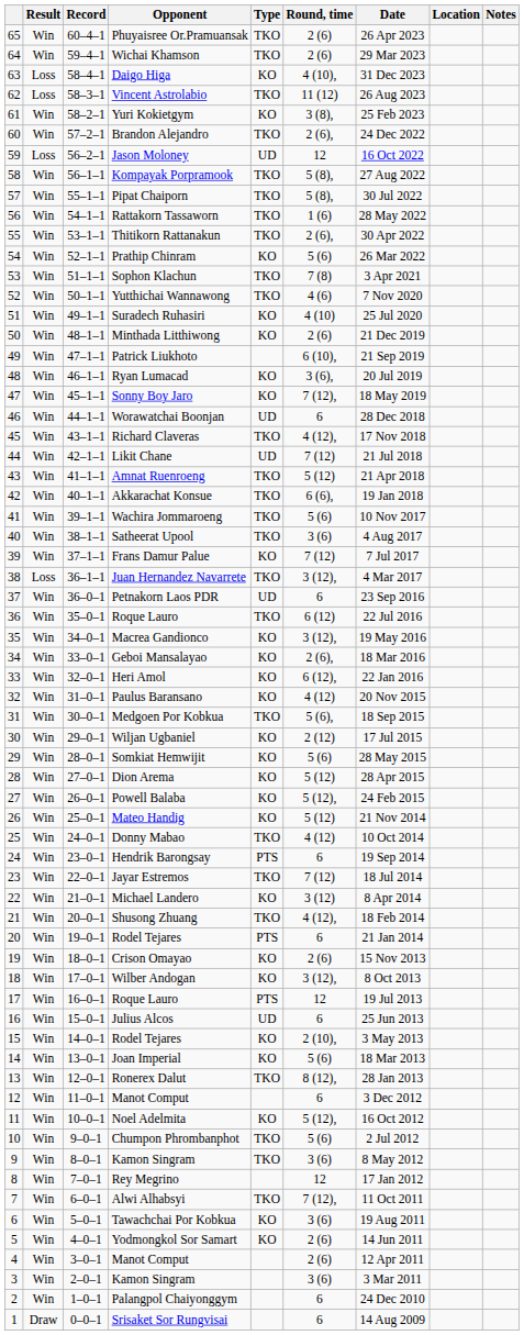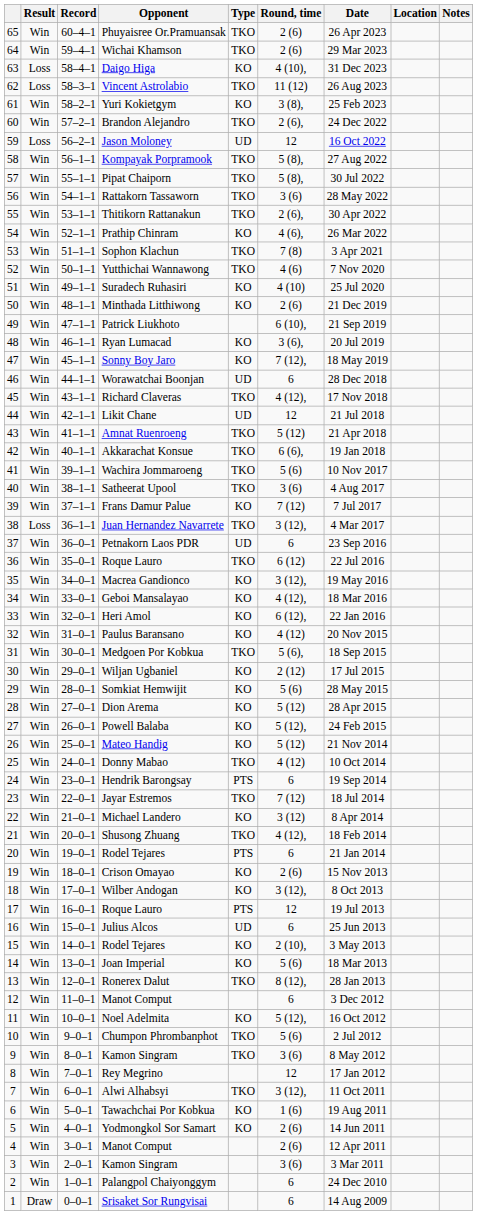 <table class="wikitable" style="text-align:center">
 <tr>
 <th></th>
 <th>Result</th>
 <th>Record</th>
 <th>Opponent</th>
 <th>Type</th>
 <th>Round, time</th>
 <th>Date</th>
 <th>Location</th>
 <th>Notes</th>
 </tr>
 <tr>
 <td>65</td>
 <td>Win</td>
 <td>60–4–1</td>
 <td style="text-align:left;">Phuyaisree Or.Pramuansak</td>
 <td>TKO</td>
 <td>2 (6)</td>
 <td>26 Apr 2023</td>
 <td style="text-align:left;"></td>
 <td></td>
 </tr>
 <tr>
 <td>64</td>
 <td>Win</td>
 <td>59–4–1</td>
 <td style="text-align:left;">Wichai Khamson</td>
 <td>TKO</td>
 <td>2 (6)</td>
 <td>29 Mar 2023</td>
 <td style="text-align:left;"></td>
 <td></td>
 </tr>
 <tr>
 <td>63</td>
 <td>Loss</td>
 <td>58–4–1</td>
 <td style="text-align:left;"><a href='#'>Daigo Higa</a></td>
 <td>KO</td>
 <td>4 (10), </td>
 <td>31 Dec 2023</td>
 <td style="text-align:left;"></td>
 <td style="text-align:left;"></td>
 </tr>
 <tr>
 <td>62</td>
 <td>Loss</td>
 <td>58–3–1</td>
 <td style="text-align:left;"><a href='#'>Vincent Astrolabio</a></td>
 <td>TKO</td>
 <td>11 (12)</td>
 <td>26 Aug 2023</td>
 <td style="text-align:left;"></td>
 <td style="text-align:left;"></td>
 </tr>
 <tr>
 <td>61</td>
 <td>Win</td>
 <td>58–2–1</td>
 <td style="text-align:left;">Yuri Kokietgym</td>
 <td>KO</td>
 <td>3 (8), </td>
 <td>25 Feb 2023</td>
 <td style="text-align:left;"></td>
 <td style="text-align:left;"></td>
 </tr>
 <tr>
 <td>60</td>
 <td>Win</td>
 <td>57–2–1</td>
 <td style="text-align:left;">Brandon Alejandro</td>
 <td>TKO</td>
 <td>2 (6), </td>
 <td>24 Dec 2022</td>
 <td style="text-align:left;"></td>
 <td style="text-align:left;"></td>
 </tr>
 <tr>
 <td>59</td>
 <td>Loss</td>
 <td>56–2–1</td>
 <td align=left><a href='#'>Jason Moloney</a></td>
 <td>UD</td>
 <td>12</td>
 <td><a href='#'>16 Oct 2022</a></td>
 <td align=left></td>
 <td></td>
 </tr>
 <tr>
 <td>58</td>
 <td>Win</td>
 <td>56–1–1</td>
 <td align=left><a href='#'>Kompayak Porpramook</a></td>
 <td>TKO</td>
 <td>5 (8), </td>
 <td>27 Aug 2022</td>
 <td align=left></td>
 <td></td>
 </tr>
 <tr>
 <td>57</td>
 <td>Win</td>
 <td>55–1–1</td>
 <td align=left>Pipat Chaiporn</td>
 <td>TKO</td>
 <td>5 (8), </td>
 <td>30 Jul 2022</td>
 <td align=left></td>
 <td></td>
 </tr>
 <tr>
 <td>56</td>
 <td>Win</td>
 <td>54–1–1</td>
 <td align=left>Rattakorn Tassaworn</td>
 <td>TKO</td>
-<td>1 (6)</td>
+<td>3 (6)</td>
 <td>28 May 2022</td>
 <td align=left></td>
 <td></td>
 </tr>
 <tr>
 <td>55</td>
 <td>Win</td>
 <td>53–1–1</td>
 <td align=left>Thitikorn Rattanakun</td>
 <td>TKO</td>
 <td>2 (6), </td>
 <td>30 Apr 2022</td>
 <td align=left></td>
 <td></td>
 </tr>
 <tr>
 <td>54</td>
 <td>Win</td>
 <td>52–1–1</td>
 <td align=left>Prathip Chinram</td>
 <td>KO</td>
-<td>5 (6)</td>
+<td>4 (6), </td>
 <td>26 Mar 2022</td>
 <td align=left></td>
 <td align=left></td>
 </tr>
 <tr>
 <td>53</td>
 <td>Win</td>
 <td>51–1–1</td>
 <td align=left>Sophon Klachun</td>
 <td>TKO</td>
 <td>7 (8)</td>
 <td>3 Apr 2021</td>
 <td align=left></td>
 <td align=left></td>
 </tr>
 <tr>
 <td>52</td>
 <td>Win</td>
 <td>50–1–1</td>
 <td align=left>Yutthichai Wannawong</td>
 <td>TKO</td>
 <td>4 (6)</td>
 <td>7 Nov 2020</td>
 <td align=left></td>
 <td align=left></td>
 </tr>
 <tr>
 <td>51</td>
 <td>Win</td>
 <td>49–1–1</td>
 <td align=left>Suradech Ruhasiri</td>
 <td>KO</td>
 <td>4 (10)</td>
 <td>25 Jul 2020</td>
 <td align=left></td>
 <td align=left></td>
 </tr>
 <tr>
 <td>50</td>
 <td>Win</td>
 <td>48–1–1</td>
 <td align=left>Minthada Litthiwong</td>
 <td>KO</td>
 <td>2 (6)</td>
 <td>21 Dec 2019</td>
 <td align=left></td>
 <td align=left></td>
 </tr>
 <tr>
 <td>49</td>
 <td>Win</td>
 <td>47–1–1</td>
 <td align=left>Patrick Liukhoto</td>
 <td></td>
 <td>6 (10), </td>
 <td>21 Sep 2019</td>
 <td align=left></td>
 <td align=left></td>
 </tr>
 <tr>
 <td>48</td>
 <td>Win</td>
 <td>46–1–1</td>
 <td align=left>Ryan Lumacad</td>
 <td>KO</td>
 <td>3 (6), </td>
 <td>20 Jul 2019</td>
 <td align=left></td>
 <td align=left></td>
 </tr>
 <tr>
 <td>47</td>
 <td>Win</td>
 <td>45–1–1</td>
 <td align=left><a href='#'>Sonny Boy Jaro</a></td>
 <td>KO</td>
 <td>7 (12), </td>
 <td>18 May 2019</td>
 <td align=left></td>
 <td align=left></td>
 </tr>
 <tr>
 <td>46</td>
 <td>Win</td>
 <td>44–1–1</td>
 <td align=left>Worawatchai Boonjan</td>
 <td>UD</td>
 <td>6</td>
 <td>28 Dec 2018</td>
 <td align=left></td>
 <td align=left></td>
 </tr>
 <tr>
 <td>45</td>
 <td>Win</td>
 <td>43–1–1</td>
 <td align=left>Richard Claveras</td>
 <td>TKO</td>
 <td>4 (12), </td>
 <td>17 Nov 2018</td>
 <td align=left></td>
 <td align=left></td>
 </tr>
 <tr>
 <td>44</td>
 <td>Win</td>
 <td>42–1–1</td>
 <td align="left">Likit Chane</td>
 <td>UD</td>
-<td>7 (12)</td>
+<td>12</td>
 <td>21 Jul 2018</td>
 <td align=left></td>
 <td align=left></td>
 </tr>
 <tr>
 <td>43</td>
 <td>Win</td>
 <td>41–1–1</td>
 <td align="left"><a href='#'>Amnat Ruenroeng</a></td>
 <td>TKO</td>
 <td>5 (12)</td>
 <td>21 Apr 2018</td>
 <td align="left"></td>
 <td align="left"></td>
 </tr>
 <tr>
 <td>42</td>
 <td>Win</td>
 <td>40–1–1</td>
 <td align="left">Akkarachat Konsue</td>
 <td>TKO</td>
 <td>6 (6), </td>
 <td>19 Jan 2018</td>
 <td align="left"></td>
 <td align="left"></td>
 </tr>
 <tr>
 <td>41</td>
 <td>Win</td>
 <td>39–1–1</td>
 <td align="left">Wachira Jommaroeng</td>
 <td>TKO</td>
 <td>5 (6)</td>
 <td>10 Nov 2017</td>
 <td align="left"></td>
 <td align="left"></td>
 </tr>
 <tr>
 <td>40</td>
 <td>Win</td>
 <td>38–1–1</td>
 <td align="left">Satheerat Upool</td>
 <td>TKO</td>
 <td>3 (6)</td>
 <td>4 Aug 2017</td>
 <td align="left"></td>
 <td align="left"></td>
 </tr>
 <tr>
 <td>39</td>
 <td>Win</td>
 <td>37–1–1</td>
 <td align="left">Frans Damur Palue</td>
 <td>KO</td>
 <td>7 (12)</td>
 <td>7 Jul 2017</td>
 <td align="left"></td>
 <td align="left"></td>
 </tr>
 <tr>
 <td>38</td>
 <td>Loss</td>
 <td>36–1–1</td>
 <td align="left"><a href='#'>Juan Hernandez Navarrete</a></td>
 <td>TKO</td>
 <td>3 (12), </td>
 <td>4 Mar 2017</td>
 <td align="left"></td>
 <td align="left"></td>
 </tr>
 <tr>
 <td>37</td>
 <td>Win</td>
 <td>36–0–1</td>
 <td align="left">Petnakorn Laos PDR</td>
 <td>UD</td>
 <td>6</td>
 <td>23 Sep 2016</td>
 <td align="left"></td>
 <td align="left"></td>
 </tr>
 <tr>
 <td>36</td>
 <td>Win</td>
 <td>35–0–1</td>
 <td align="left">Roque Lauro</td>
 <td>TKO</td>
 <td>6 (12)</td>
 <td>22 Jul 2016</td>
 <td align="left"></td>
 <td align="left"></td>
 </tr>
 <tr>
 <td>35</td>
 <td>Win</td>
 <td>34–0–1</td>
 <td align="left">Macrea Gandionco</td>
 <td>KO</td>
 <td>3 (12), </td>
 <td>19 May 2016</td>
 <td align="left"></td>
 <td align="left"></td>
 </tr>
 <tr>
 <td>34</td>
 <td>Win</td>
 <td>33–0–1</td>
 <td align="left">Geboi Mansalayao</td>
 <td>KO</td>
-<td>2 (6), </td>
+<td>4 (12), </td>
 <td>18 Mar 2016</td>
 <td align="left"></td>
 <td align="left"></td>
 </tr>
 <tr>
 <td>33</td>
 <td>Win</td>
 <td>32–0–1</td>
 <td align="left">Heri Amol</td>
 <td>KO</td>
 <td>6 (12), </td>
 <td>22 Jan 2016</td>
 <td align="left"></td>
 <td align="left"></td>
 </tr>
 <tr>
 <td>32</td>
 <td>Win</td>
 <td>31–0–1</td>
 <td align="left">Paulus Baransano</td>
 <td>KO</td>
 <td>4 (12)</td>
 <td>20 Nov 2015</td>
 <td align="left"></td>
 <td align="left"></td>
 </tr>
 <tr>
 <td>31</td>
 <td>Win</td>
 <td>30–0–1</td>
 <td align="left">Medgoen Por Kobkua</td>
 <td>TKO</td>
 <td>5 (6), </td>
 <td>18 Sep 2015</td>
 <td align="left"></td>
 <td align="left"></td>
 </tr>
 <tr>
 <td>30</td>
 <td>Win</td>
 <td>29–0–1</td>
 <td align="left">Wiljan Ugbaniel</td>
 <td>KO</td>
 <td>2 (12)</td>
 <td>17 Jul 2015</td>
 <td align="left"></td>
 <td align="left"></td>
 </tr>
 <tr>
 <td>29</td>
 <td>Win</td>
 <td>28–0–1</td>
 <td align="left">Somkiat Hemwijit</td>
 <td>KO</td>
 <td>5 (6)</td>
 <td>28 May 2015</td>
 <td align="left"></td>
 <td align="left"></td>
 </tr>
 <tr>
 <td>28</td>
 <td>Win</td>
 <td>27–0–1</td>
 <td align="left">Dion Arema</td>
 <td>KO</td>
 <td>5 (12)</td>
 <td>28 Apr 2015</td>
 <td align="left"></td>
 <td align="left"></td>
 </tr>
 <tr>
 <td>27</td>
 <td>Win</td>
 <td>26–0–1</td>
 <td align="left">Powell Balaba</td>
 <td>KO</td>
 <td>5 (12), </td>
 <td>24 Feb 2015</td>
 <td align="left"></td>
 <td align="left"></td>
 </tr>
 <tr>
 <td>26</td>
 <td>Win</td>
 <td>25–0–1</td>
 <td align="left"><a href='#'>Mateo Handig</a></td>
 <td>KO</td>
 <td>5 (12)</td>
 <td>21 Nov 2014</td>
 <td align="left"></td>
 <td align="left"></td>
 </tr>
 <tr>
 <td>25</td>
 <td>Win</td>
 <td>24–0–1</td>
 <td align="left">Donny Mabao</td>
 <td>TKO</td>
 <td>4 (12)</td>
 <td>10 Oct 2014</td>
 <td align="left"></td>
 <td align="left"></td>
 </tr>
 <tr>
 <td>24</td>
 <td>Win</td>
 <td>23–0–1</td>
 <td align="left">Hendrik Barongsay</td>
 <td>PTS</td>
 <td>6</td>
 <td>19 Sep 2014</td>
 <td align="left"></td>
 <td align="left"></td>
 </tr>
 <tr>
 <td>23</td>
 <td>Win</td>
 <td>22–0–1</td>
 <td align="left">Jayar Estremos</td>
 <td>TKO</td>
 <td>7 (12)</td>
 <td>18 Jul 2014</td>
 <td align="left"></td>
 <td align="left"></td>
 </tr>
 <tr>
 <td>22</td>
 <td>Win</td>
 <td>21–0–1</td>
 <td align="left">Michael Landero</td>
 <td>KO</td>
 <td>3 (12)</td>
 <td>8 Apr 2014</td>
 <td align="left"></td>
 <td align="left"></td>
 </tr>
 <tr>
 <td>21</td>
 <td>Win</td>
 <td>20–0–1</td>
 <td align="left">Shusong Zhuang</td>
 <td>TKO</td>
 <td>4 (12), </td>
 <td>18 Feb 2014</td>
 <td align="left"></td>
 <td align="left"></td>
 </tr>
 <tr>
 <td>20</td>
 <td>Win</td>
 <td>19–0–1</td>
 <td align=left>Rodel Tejares</td>
 <td>PTS</td>
 <td>6</td>
 <td>21 Jan 2014</td>
 <td align=left></td>
 <td></td>
 </tr>
 <tr>
 <td>19</td>
 <td>Win</td>
 <td>18–0–1</td>
 <td align=left>Crison Omayao</td>
 <td>KO</td>
 <td>2 (6)</td>
 <td>15 Nov 2013</td>
 <td align=left></td>
 <td></td>
 </tr>
 <tr>
 <td>18</td>
 <td>Win</td>
 <td>17–0–1</td>
 <td align=left>Wilber Andogan</td>
 <td>KO</td>
 <td>3 (12), </td>
 <td>8 Oct 2013</td>
 <td align=left></td>
 <td align=left></td>
 </tr>
 <tr>
 <td>17</td>
 <td>Win</td>
 <td>16–0–1</td>
 <td align=left>Roque Lauro</td>
 <td>PTS</td>
 <td>12</td>
 <td>19 Jul 2013</td>
 <td align=left></td>
 <td align=left></td>
 </tr>
 <tr>
 <td>16</td>
 <td>Win</td>
 <td>15–0–1</td>
 <td align=left>Julius Alcos</td>
 <td>UD</td>
 <td>6</td>
 <td>25 Jun 2013</td>
 <td align=left></td>
 <td></td>
 </tr>
 <tr>
 <td>15</td>
 <td>Win</td>
 <td>14–0–1</td>
 <td align=left>Rodel Tejares</td>
 <td>KO</td>
 <td>2 (10), </td>
 <td>3 May 2013</td>
 <td align=left></td>
 <td></td>
 </tr>
 <tr>
 <td>14</td>
 <td>Win</td>
 <td>13–0–1</td>
 <td align=left>Joan Imperial</td>
 <td>KO</td>
 <td>5 (6)</td>
 <td>18 Mar 2013</td>
 <td align=left></td>
 <td align=left></td>
 </tr>
 <tr>
 <td>13</td>
 <td>Win</td>
 <td>12–0–1</td>
 <td align=left>Ronerex Dalut</td>
 <td>TKO</td>
 <td>8 (12), </td>
 <td>28 Jan 2013</td>
 <td align=left></td>
 <td align=left></td>
 </tr>
 <tr>
 <td>12</td>
 <td>Win</td>
 <td>11–0–1</td>
 <td align=left>Manot Comput</td>
 <td></td>
 <td>6</td>
 <td>3 Dec 2012</td>
 <td align=left></td>
 <td></td>
 </tr>
 <tr>
 <td>11</td>
 <td>Win</td>
 <td>10–0–1</td>
 <td align=left>Noel Adelmita</td>
 <td>KO</td>
 <td>5 (12), </td>
 <td>16 Oct 2012</td>
 <td align=left></td>
 <td align=left></td>
 </tr>
 <tr>
 <td>10</td>
 <td>Win</td>
 <td>9–0–1</td>
 <td align=left>Chumpon Phrombanphot</td>
 <td>TKO</td>
 <td>5 (6)</td>
 <td>2 Jul 2012</td>
 <td align=left></td>
 <td></td>
 </tr>
 <tr>
 <td>9</td>
 <td>Win</td>
 <td>8–0–1</td>
 <td align=left>Kamon Singram</td>
 <td>TKO</td>
 <td>3 (6)</td>
 <td>8 May 2012</td>
 <td align=left></td>
 <td></td>
 </tr>
 <tr>
 <td>8</td>
 <td>Win</td>
 <td>7–0–1</td>
 <td align=left>Rey Megrino</td>
 <td></td>
 <td>12</td>
 <td>17 Jan 2012</td>
 <td align=left></td>
 <td align=left></td>
 </tr>
 <tr>
 <td>7</td>
 <td>Win</td>
 <td>6–0–1</td>
 <td align=left>Alwi Alhabsyi</td>
 <td>TKO</td>
-<td>7 (12), </td>
+<td>3 (12), </td>
 <td>11 Oct 2011</td>
 <td align=left></td>
 <td align=left></td>
 </tr>
 <tr>
 <td>6</td>
 <td>Win</td>
 <td>5–0–1</td>
 <td align=left>Tawachchai Por Kobkua</td>
 <td>KO</td>
-<td>3 (6)</td>
+<td>1 (6)</td>
 <td>19 Aug 2011</td>
 <td align=left></td>
 <td></td>
 </tr>
 <tr>
 <td>5</td>
 <td>Win</td>
 <td>4–0–1</td>
 <td align=left>Yodmongkol Sor Samart</td>
 <td>KO</td>
 <td>2 (6)</td>
 <td>14 Jun 2011</td>
 <td align=left></td>
 <td></td>
 </tr>
 <tr>
 <td>4</td>
 <td>Win</td>
 <td>3–0–1</td>
 <td align=left>Manot Comput</td>
 <td></td>
 <td>2 (6)</td>
 <td>12 Apr 2011</td>
 <td align=left></td>
 <td></td>
 </tr>
 <tr>
 <td>3</td>
 <td>Win</td>
 <td>2–0–1</td>
 <td align=left>Kamon Singram</td>
 <td></td>
 <td>3 (6)</td>
 <td>3 Mar 2011</td>
 <td align=left></td>
 </tr>
 <tr>
 <td>2</td>
 <td>Win</td>
 <td>1–0–1</td>
 <td align=left>Palangpol Chaiyonggym</td>
 <td></td>
 <td>6</td>
 <td>24 Dec 2010</td>
 <td align=left></td>
 <td></td>
 </tr>
 <tr>
 <td>1</td>
 <td>Draw</td>
 <td>0–0–1</td>
 <td align=left><a href='#'>Srisaket Sor Rungvisai</a></td>
 <td></td>
 <td>6</td>
 <td>14 Aug 2009</td>
 <td align=left></td>
 <td></td>
 </tr>
 </table>
